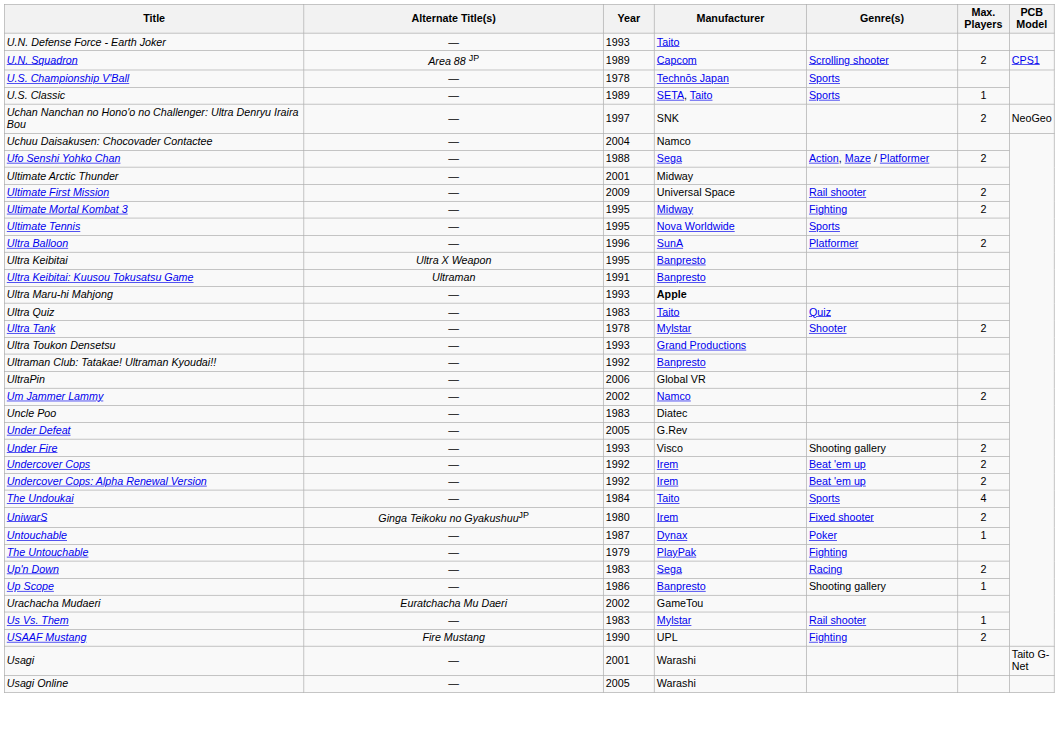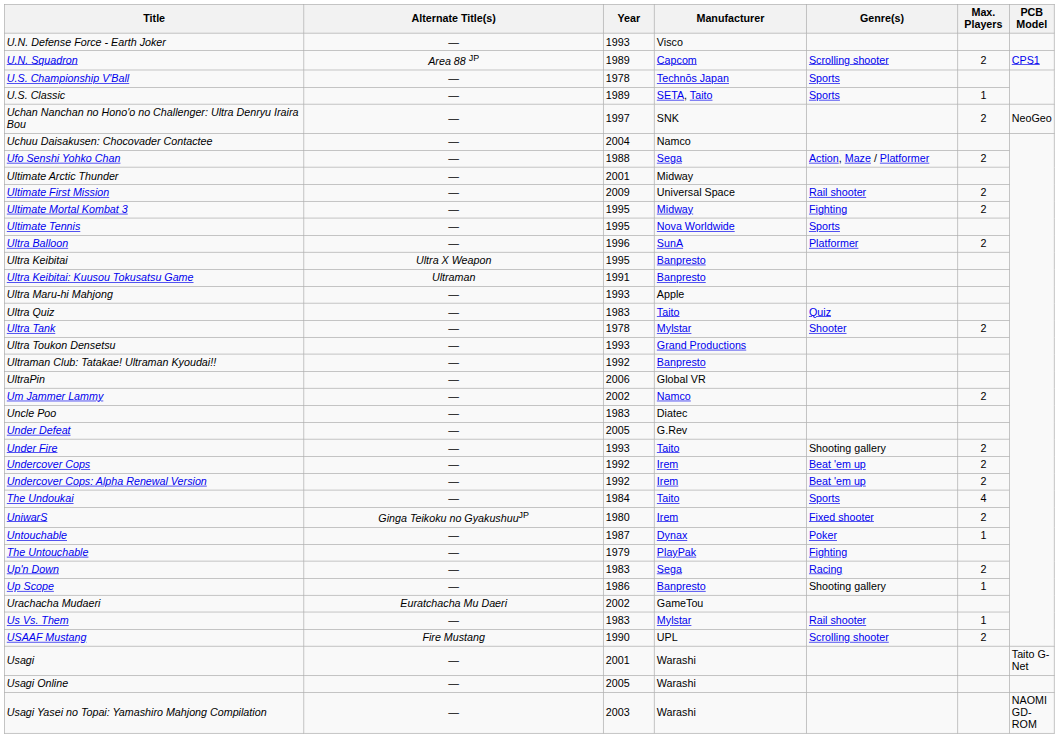 <table class="wikitable sortable">
 <tr>
 <th width=30%>Title</th>
 <th width=30%>Alternate Title(s)</th>
 <th width=5%>Year</th>
 <th width=15%>Manufacturer</th>
 <th width=15%>Genre(s)</th>
 <th width=5%>Max. Players</th>
 <th width=15%>PCB Model</th>
 </tr>
 <tr>
 <td><em>U.N. Defense Force - Earth Joker</em></td>
 <td style="text-align:center;">—</td>
 <td>1993</td>
-<td><a href='#'>Taito</a></td>
+<td>Visco</td>
 <td></td>
 <td></td>
 </tr>
 <tr>
 <td><em><a href='#'>U.N. Squadron</a></em></td>
 <td style="text-align:center;"><em>Area 88</em> <sup>JP</sup></td>
 <td>1989</td>
 <td><a href='#'>Capcom</a></td>
 <td><a href='#'>Scrolling shooter</a></td>
 <td style="text-align:center;">2</td>
 <td><a href='#'>CPS1</a></td>
 </tr>
 <tr>
 <td><em><a href='#'>U.S. Championship V'Ball</a></em></td>
 <td style="text-align:center;">—</td>
 <td>1978</td>
 <td><a href='#'>Technōs Japan</a></td>
 <td><a href='#'>Sports</a></td>
 <td></td>
 </tr>
 <tr>
 <td><em>U.S. Classic</em></td>
 <td style="text-align:center;">—</td>
 <td>1989</td>
 <td><a href='#'>SETA</a>, <a href='#'>Taito</a></td>
 <td><a href='#'>Sports</a></td>
 <td style="text-align:center;">1</td>
 </tr>
 <tr>
 <td><em>Uchan Nanchan no Hono'o no Challenger: Ultra Denryu Iraira Bou</em></td>
 <td style="text-align:center;">—</td>
 <td>1997</td>
 <td>SNK</td>
 <td></td>
 <td style="text-align:center;">2</td>
 <td>NeoGeo</td>
 </tr>
 <tr>
 <td><em>Uchuu Daisakusen: Chocovader Contactee</em></td>
 <td style="text-align:center;">—</td>
 <td>2004</td>
 <td>Namco</td>
 <td></td>
 <td></td>
 </tr>
 <tr>
 <td><em><a href='#'>Ufo Senshi Yohko Chan</a></em></td>
 <td style="text-align:center;">—</td>
 <td>1988</td>
 <td><a href='#'>Sega</a></td>
 <td><a href='#'>Action</a>, <a href='#'>Maze</a> / <a href='#'>Platformer</a></td>
 <td style="text-align:center;">2</td>
 </tr>
 <tr>
 <td><em>Ultimate Arctic Thunder</em></td>
 <td style="text-align:center;">—</td>
 <td>2001</td>
 <td>Midway</td>
 <td></td>
 <td></td>
 </tr>
 <tr>
 <td><em><a href='#'>Ultimate First Mission</a></em></td>
 <td style="text-align:center;">—</td>
 <td>2009</td>
 <td>Universal Space</td>
 <td><a href='#'>Rail shooter</a></td>
 <td style="text-align:center;">2</td>
 </tr>
 <tr>
 <td><em><a href='#'>Ultimate Mortal Kombat 3</a></em></td>
 <td style="text-align:center;">—</td>
 <td>1995</td>
 <td><a href='#'>Midway</a></td>
 <td><a href='#'>Fighting</a></td>
 <td style="text-align:center;">2</td>
 </tr>
 <tr>
 <td><em><a href='#'>Ultimate Tennis</a></em></td>
 <td style="text-align:center;">—</td>
 <td>1995</td>
 <td><a href='#'>Nova Worldwide</a></td>
 <td><a href='#'>Sports</a></td>
 <td></td>
 </tr>
 <tr>
 <td><em><a href='#'>Ultra Balloon</a></em></td>
 <td style="text-align:center;">—</td>
 <td>1996</td>
 <td><a href='#'>SunA</a></td>
 <td><a href='#'>Platformer</a></td>
 <td style="text-align:center;">2</td>
 </tr>
 <tr>
 <td><em>Ultra Keibitai</em></td>
 <td style="text-align:center;"><em>Ultra X Weapon</em></td>
 <td>1995</td>
 <td><a href='#'>Banpresto</a></td>
 <td></td>
 <td></td>
 </tr>
 <tr>
 <td><em><a href='#'>Ultra Keibitai: Kuusou Tokusatsu Game</a></em></td>
 <td style="text-align:center;"><em>Ultraman</em></td>
 <td>1991</td>
 <td><a href='#'>Banpresto</a></td>
 <td></td>
 <td></td>
 </tr>
 <tr>
 <td><em>Ultra Maru-hi Mahjong</em></td>
 <td style="text-align:center;">—</td>
 <td>1993</td>
-<td><strong>Apple</strong></td>
+<td>Apple</td>
 <td></td>
 <td></td>
 </tr>
 <tr>
 <td><em>Ultra Quiz</em></td>
 <td style="text-align:center;">—</td>
 <td>1983</td>
 <td><a href='#'>Taito</a></td>
 <td><a href='#'>Quiz</a></td>
 <td></td>
 </tr>
 <tr>
 <td><em><a href='#'>Ultra Tank</a></em></td>
 <td style="text-align:center;">—</td>
 <td>1978</td>
 <td><a href='#'>Mylstar</a></td>
 <td><a href='#'>Shooter</a></td>
 <td style="text-align:center;">2</td>
 </tr>
 <tr>
 <td><em>Ultra Toukon Densetsu</em></td>
 <td style="text-align:center;">—</td>
 <td>1993</td>
 <td><a href='#'>Grand Productions</a></td>
 <td></td>
 <td></td>
 </tr>
 <tr>
 <td><em>Ultraman Club: Tatakae! Ultraman Kyoudai!!</em></td>
 <td style="text-align:center;">—</td>
 <td>1992</td>
 <td><a href='#'>Banpresto</a></td>
 <td></td>
 <td></td>
 </tr>
 <tr>
 <td><em>UltraPin</em></td>
 <td style="text-align:center;">—</td>
 <td>2006</td>
 <td>Global VR</td>
 <td></td>
 <td></td>
 </tr>
 <tr>
 <td><em><a href='#'>Um Jammer Lammy</a></em></td>
 <td style="text-align:center;">—</td>
 <td>2002</td>
 <td><a href='#'>Namco</a></td>
 <td></td>
 <td style="text-align:center;">2</td>
 </tr>
 <tr>
 <td><em>Uncle Poo</em></td>
 <td style="text-align:center;">—</td>
 <td>1983</td>
 <td>Diatec</td>
 <td></td>
 <td></td>
 </tr>
 <tr>
 <td><em><a href='#'>Under Defeat</a></em></td>
 <td style="text-align:center;">—</td>
 <td>2005</td>
 <td>G.Rev</td>
 <td></td>
 <td></td>
 </tr>
 <tr>
 <td><em><a href='#'>Under Fire</a></em></td>
 <td style="text-align:center;">—</td>
 <td>1993</td>
-<td>Visco</td>
+<td><a href='#'>Taito</a></td>
 <td>Shooting gallery</td>
 <td style="text-align:center;">2</td>
 </tr>
 <tr>
 <td><em><a href='#'>Undercover Cops</a></em></td>
 <td style="text-align:center;">—</td>
 <td>1992</td>
 <td><a href='#'>Irem</a></td>
 <td><a href='#'>Beat 'em up</a></td>
 <td style="text-align:center;">2</td>
 </tr>
 <tr>
 <td><em><a href='#'>Undercover Cops: Alpha Renewal Version</a></em></td>
 <td style="text-align:center;">—</td>
 <td>1992</td>
 <td><a href='#'>Irem</a></td>
 <td><a href='#'>Beat 'em up</a></td>
 <td style="text-align:center;">2</td>
 </tr>
 <tr>
 <td><em><a href='#'>The Undoukai</a></em></td>
 <td style="text-align:center;">—</td>
 <td>1984</td>
 <td><a href='#'>Taito</a></td>
 <td><a href='#'>Sports</a></td>
 <td style="text-align:center;">4</td>
 </tr>
 <tr>
 <td><em><a href='#'>UniwarS</a></em></td>
 <td style="text-align:center;"><em>Ginga Teikoku no Gyakushuu</em><sup>JP</sup></td>
 <td>1980</td>
 <td><a href='#'>Irem</a></td>
 <td><a href='#'>Fixed shooter</a></td>
 <td style="text-align:center;">2</td>
 </tr>
 <tr>
 <td><em><a href='#'>Untouchable</a></em></td>
 <td style="text-align:center;">—</td>
 <td>1987</td>
 <td><a href='#'>Dynax</a></td>
 <td><a href='#'>Poker</a></td>
 <td style="text-align:center;">1</td>
 </tr>
 <tr>
 <td><em><a href='#'>The Untouchable</a></em></td>
 <td style="text-align:center;">—</td>
 <td>1979</td>
 <td><a href='#'>PlayPak</a></td>
 <td><a href='#'>Fighting</a></td>
 <td></td>
 </tr>
 <tr>
 <td><em><a href='#'>Up'n Down</a></em></td>
 <td style="text-align:center;">—</td>
 <td>1983</td>
 <td><a href='#'>Sega</a></td>
 <td><a href='#'>Racing</a></td>
 <td style="text-align:center;">2</td>
 </tr>
 <tr>
 <td><em><a href='#'>Up Scope</a></em></td>
 <td style="text-align:center;">—</td>
 <td>1986</td>
 <td><a href='#'>Banpresto</a></td>
 <td>Shooting gallery</td>
 <td style="text-align:center;">1</td>
 </tr>
 <tr>
 <td><em>Urachacha Mudaeri</em></td>
 <td style="text-align:center;"><em>Euratchacha Mu Daeri</em></td>
 <td>2002</td>
 <td>GameTou</td>
 <td></td>
 <td></td>
 </tr>
 <tr>
 <td><em><a href='#'>Us Vs. Them</a></em></td>
 <td style="text-align:center;">—</td>
 <td>1983</td>
 <td><a href='#'>Mylstar</a></td>
 <td><a href='#'>Rail shooter</a></td>
 <td style="text-align:center;">1</td>
 </tr>
 <tr>
 <td><em><a href='#'>USAAF Mustang</a></em></td>
 <td style="text-align:center;"><em>Fire Mustang</em></td>
 <td>1990</td>
 <td>UPL</td>
-<td><a href='#'>Fighting</a></td>
+<td><a href='#'>Scrolling shooter</a></td>
 <td style="text-align:center;">2</td>
 </tr>
 <tr>
 <td><em>Usagi</em></td>
 <td style="text-align:center;">—</td>
 <td>2001</td>
 <td>Warashi</td>
 <td></td>
 <td></td>
 <td>Taito G-Net</td>
 </tr>
 <tr>
 <td><em>Usagi Online</em></td>
 <td style="text-align:center;">—</td>
 <td>2005</td>
 <td>Warashi</td>
 <td></td>
 <td></td>
 </tr>
+<tr>
+<td><em>Usagi Yasei no Topai: Yamashiro Mahjong Compilation</em></td>
+<td style="text-align:center;">—</td>
+<td>2003</td>
+<td>Warashi</td>
+<td></td>
+<td></td>
+<td>NAOMI GD-ROM</td>
+</tr>
 </table>
